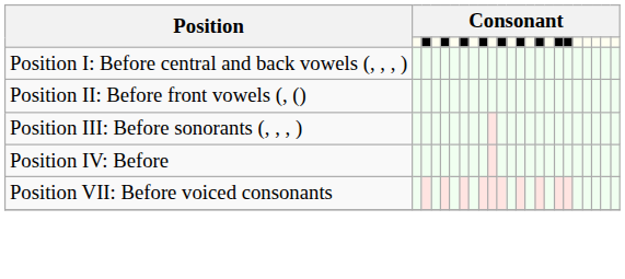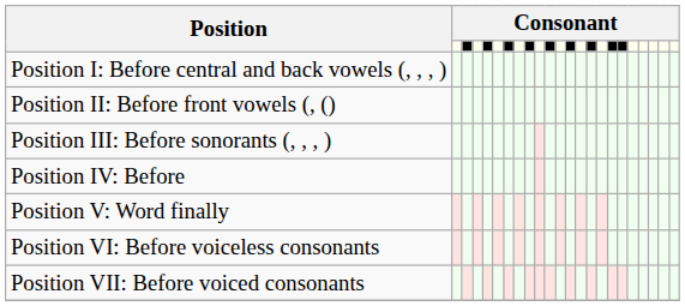 <table class="wikitable">
 <tr>
 <th rowspan="2">Position</th>
 <th colspan="22">Consonant</th>
 </tr>
 <tr class="static-row-header">
 <th style="background:#FFFFF0;"><strong></strong></th>
 <th style="background:#000000;"></th>
 <th style="background:#FFFFF0;"><strong></strong></th>
 <th style="background:#000000;"></th>
 <th style="background:#FFFFF0;"><strong></strong></th>
 <th style="background:#000000;"></th>
 <th style="background:#FFFFF0;"><strong></strong></th>
 <th style="background:#000000;"></th>
 <th style="background:#FFFFF0;"><strong></strong></th>
 <th style="background:#000000;"></th>
 <th style="background:#FFFFF0;"><strong></strong></th>
 <th style="background:#000000;"></th>
 <th style="background:#FFFFF0;"><strong></strong></th>
 <th style="background:#000000;"></th>
 <th style="background:#FFFFF0;"><strong></strong></th>
 <th style="background:#000000;"></th>
 <th style="background:#000000;"></th>
 <th style="background:#FFFFF0;"><strong></strong></th>
 <th style="background:#FFFFF0;"><strong></strong></th>
 <th style="background:#FFFFF0;"><strong></strong></th>
 <th style="background:#FFFFF0;"><strong></strong></th>
 <th style="background:#FFFFF0;"><strong></strong></th>
 </tr>
 <tr>
 <td>Position I: Before central and back vowels (, , , )</td>
 <td style="background:#F0FFF0;"></td>
 <td style="background:#F0FFF0;"></td>
 <td style="background:#F0FFF0;"></td>
 <td style="background:#F0FFF0;"></td>
 <td style="background:#F0FFF0;"></td>
 <td style="background:#F0FFF0;"></td>
 <td style="background:#F0FFF0;"></td>
 <td style="background:#F0FFF0;"></td>
 <td style="background:#F0FFF0;"></td>
 <td style="background:#F0FFF0;"></td>
 <td style="background:#F0FFF0;"></td>
 <td style="background:#F0FFF0;"></td>
 <td style="background:#F0FFF0;"></td>
 <td style="background:#F0FFF0;"></td>
 <td style="background:#F0FFF0;"></td>
 <td style="background:#F0FFF0;"></td>
 <td style="background:#F0FFF0;"></td>
 <td style="background:#F0FFF0;"></td>
 <td style="background:#F0FFF0;"></td>
 <td style="background:#F0FFF0;"></td>
 <td style="background:#F0FFF0;"></td>
 <td style="background:#F0FFF0;"></td>
 </tr>
 <tr>
 <td>Position II: Before front vowels (, ()</td>
 <td style="background:#F0FFF0;"></td>
 <td style="background:#F0FFF0;"></td>
 <td style="background:#F0FFF0;"></td>
 <td style="background:#F0FFF0;"></td>
 <td style="background:#F0FFF0;"></td>
 <td style="background:#F0FFF0;"></td>
 <td style="background:#F0FFF0;"></td>
 <td style="background:#F0FFF0;"></td>
 <td style="background:#F0FFF0;"></td>
 <td style="background:#F0FFF0;"></td>
 <td style="background:#F0FFF0;"></td>
 <td style="background:#F0FFF0;"></td>
 <td style="background:#F0FFF0;"></td>
 <td style="background:#F0FFF0;"></td>
 <td style="background:#F0FFF0;"></td>
 <td style="background:#F0FFF0;"></td>
 <td style="background:#F0FFF0;"></td>
 <td style="background:#F0FFF0;"></td>
 <td style="background:#F0FFF0;"></td>
 <td style="background:#F0FFF0;"></td>
 <td style="background:#F0FFF0;"></td>
 <td style="background:#F0FFF0;"></td>
 </tr>
 <tr>
 <td>Position III: Before sonorants (, , , )</td>
 <td style="background:#F0FFF0;"></td>
 <td style="background:#F0FFF0;"></td>
 <td style="background:#F0FFF0;"></td>
 <td style="background:#F0FFF0;"></td>
 <td style="background:#F0FFF0;"></td>
 <td style="background:#F0FFF0;"></td>
 <td style="background:#F0FFF0;"></td>
 <td style="background:#F0FFF0;"></td>
 <td style="background:#FFE4E1;"></td>
 <td style="background:#F0FFF0;"></td>
 <td style="background:#F0FFF0;"></td>
 <td style="background:#F0FFF0;"></td>
 <td style="background:#F0FFF0;"></td>
 <td style="background:#F0FFF0;"></td>
 <td style="background:#F0FFF0;"></td>
 <td style="background:#F0FFF0;"></td>
 <td style="background:#F0FFF0;"></td>
 <td style="background:#F0FFF0;"></td>
 <td style="background:#F0FFF0;"></td>
 <td style="background:#F0FFF0;"></td>
 <td style="background:#F0FFF0;"></td>
 <td style="background:#F0FFF0;"></td>
 </tr>
 <tr>
 <td>Position IV: Before </td>
 <td style="background:#F0FFF0;"></td>
 <td style="background:#F0FFF0;"></td>
 <td style="background:#F0FFF0;"></td>
 <td style="background:#F0FFF0;"></td>
 <td style="background:#F0FFF0;"></td>
 <td style="background:#F0FFF0;"></td>
 <td style="background:#F0FFF0;"></td>
 <td style="background:#F0FFF0;"></td>
 <td style="background:#FFE4E1;"></td>
 <td style="background:#F0FFF0;"></td>
 <td style="background:#F0FFF0;"></td>
 <td style="background:#F0FFF0;"></td>
 <td style="background:#F0FFF0;"></td>
 <td style="background:#F0FFF0;"></td>
 <td style="background:#F0FFF0;"></td>
 <td style="background:#F0FFF0;"></td>
 <td style="background:#F0FFF0;"></td>
 <td style="background:#F0FFF0;"></td>
 <td style="background:#F0FFF0;"></td>
 <td style="background:#F0FFF0;"></td>
 <td style="background:#F0FFF0;"></td>
 <td style="background:#F0FFF0;"></td>
 </tr>
 <tr>
+<td>Position V: Word finally</td>
+<td style="background:#FFE4E1;"></td>
+<td style="background:#F0FFF0;"></td>
+<td style="background:#FFE4E1;"></td>
+<td style="background:#F0FFF0;"></td>
+<td style="background:#FFE4E1;"></td>
+<td style="background:#F0FFF0;"></td>
+<td style="background:#FFE4E1;"></td>
+<td style="background:#F0FFF0;"></td>
+<td style="background:#FFE4E1;"></td>
+<td style="background:#F0FFF0;"></td>
+<td style="background:#FFE4E1;"></td>
+<td style="background:#F0FFF0;"></td>
+<td style="background:#FFE4E1;"></td>
+<td style="background:#F0FFF0;"></td>
+<td style="background:#FFE4E1;"></td>
+<td style="background:#F0FFF0;"></td>
+<td style="background:#F0FFF0;"></td>
+<td style="background:#F0FFF0;"></td>
+<td style="background:#F0FFF0;"></td>
+<td style="background:#F0FFF0;"></td>
+<td style="background:#F0FFF0;"></td>
+<td style="background:#F0FFF0;"></td>
+</tr>
+<tr>
+<td>Position VI: Before voiceless consonants</td>
+<td style="background:#FFE4E1;"></td>
+<td style="background:#F0FFF0;"></td>
+<td style="background:#FFE4E1;"></td>
+<td style="background:#F0FFF0;"></td>
+<td style="background:#FFE4E1;"></td>
+<td style="background:#F0FFF0;"></td>
+<td style="background:#FFE4E1;"></td>
+<td style="background:#F0FFF0;"></td>
+<td style="background:#FFE4E1;"></td>
+<td style="background:#F0FFF0;"></td>
+<td style="background:#FFE4E1;"></td>
+<td style="background:#F0FFF0;"></td>
+<td style="background:#FFE4E1;"></td>
+<td style="background:#F0FFF0;"></td>
+<td style="background:#FFE4E1;"></td>
+<td style="background:#F0FFF0;"></td>
+<td style="background:#F0FFF0;"></td>
+<td style="background:#F0FFF0;"></td>
+<td style="background:#F0FFF0;"></td>
+<td style="background:#F0FFF0;"></td>
+<td style="background:#F0FFF0;"></td>
+<td style="background:#F0FFF0;"></td>
+</tr>
+<tr>
 <td>Position VII: Before voiced consonants</td>
 <td style="background:#F0FFF0;"></td>
 <td style="background:#FFE4E1;"></td>
 <td style="background:#F0FFF0;"></td>
 <td style="background:#FFE4E1;"></td>
 <td style="background:#F0FFF0;"></td>
 <td style="background:#FFE4E1;"></td>
 <td style="background:#F0FFF0;"></td>
 <td style="background:#FFE4E1;"></td>
 <td style="background:#FFE4E1;"></td>
 <td style="background:#FFE4E1;"></td>
 <td style="background:#F0FFF0;"></td>
 <td style="background:#FFE4E1;"></td>
 <td style="background:#F0FFF0;"></td>
 <td style="background:#FFE4E1;"></td>
 <td style="background:#F0FFF0;"></td>
 <td style="background:#FFE4E1;"></td>
 <td style="background:#FFE4E1;"></td>
 <td style="background:#F0FFF0;"></td>
 <td style="background:#F0FFF0;"></td>
 <td style="background:#F0FFF0;"></td>
 <td style="background:#F0FFF0;"></td>
 <td style="background:#F0FFF0;"></td>
 </tr>
 <tr>
 </tr>
 </table>
